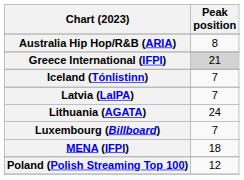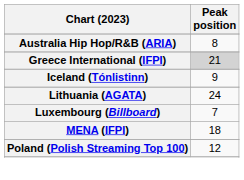 <table class="wikitable sortable plainrowheaders" style="text-align:center">
 <tr>
 <th scope="col">Chart (2023)</th>
 <th scope="col">Peak<br>position</th>
 </tr>
 <tr>
 </tr>
 <tr>
 <th scope="row">Australia Hip Hop/R&B (<a href='#'>ARIA</a>)</th>
 <td>8</td>
 </tr>
 <tr>
 </tr>
 <tr>
 </tr>
 <tr>
 </tr>
 <tr>
 </tr>
 <tr>
 </tr>
 <tr>
 </tr>
 <tr>
 </tr>
 <tr>
 <th scope="row">Greece International (<a href='#'>IFPI</a>)</th>
 <td style="background: lightgrey;">21</td>
 </tr>
 <tr>
 </tr>
 <tr>
 <th scope="row">Iceland (<a href='#'>Tónlistinn</a>)</th>
-<td>7</td>
+<td>9</td>
 </tr>
 <tr>
-</tr>
-<tr>
-<th scope="row">Latvia (<a href='#'>LaIPA</a>)</th>
-<td>7</td>
 </tr>
 <tr>
 <th scope="row">Lithuania (<a href='#'>AGATA</a>)</th>
 <td>24</td>
 </tr>
 <tr>
 <th scope="row">Luxembourg (<em><a href='#'>Billboard</a></em>)</th>
 <td>7</td>
 </tr>
 <tr>
 <th scope="row"><a href='#'>MENA</a> (<a href='#'>IFPI</a>)</th>
 <td>18</td>
 </tr>
 <tr>
 </tr>
 <tr>
 </tr>
 <tr>
 <th scope="row">Poland (<a href='#'>Polish Streaming Top 100</a>)</th>
 <td>12</td>
 </tr>
 <tr>
 </tr>
 <tr>
 </tr>
 <tr>
 </tr>
 <tr>
 </tr>
 <tr>
 </tr>
 <tr>
 </tr>
 <tr>
 </tr>
 </table>
